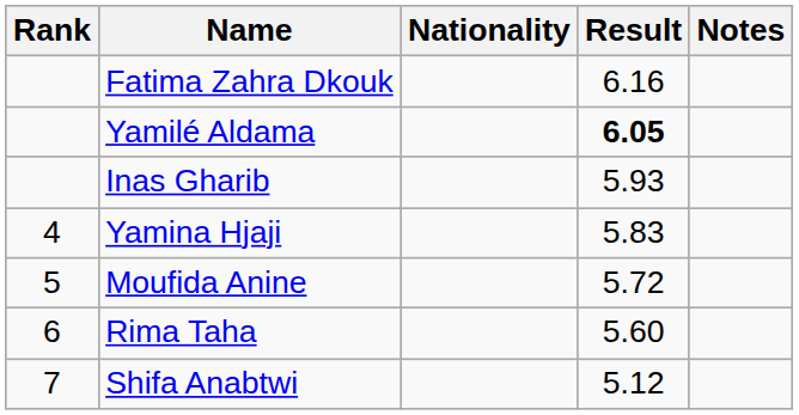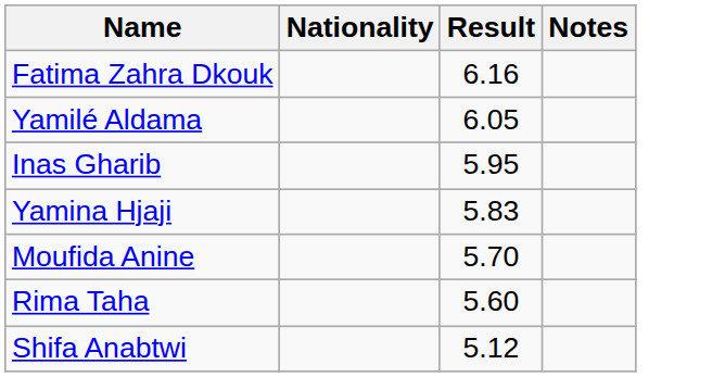 <table class="wikitable sortable" style="text-align:center">
 <tr>
-<th>Rank</th>
 <th>Name</th>
 <th>Nationality</th>
 <th>Result</th>
 <th>Notes</th>
 </tr>
 <tr>
-<td></td>
 <td align=left><a href='#'>Fatima Zahra Dkouk</a></td>
 <td align=left></td>
 <td>6.16</td>
 <td></td>
 </tr>
 <tr>
-<td></td>
 <td align=left><a href='#'>Yamilé Aldama</a></td>
 <td align=left></td>
-<td><strong>6.05</strong></td>
+<td>6.05</td>
 <td></td>
 </tr>
 <tr>
-<td></td>
 <td align=left><a href='#'>Inas Gharib</a></td>
 <td align=left></td>
-<td>5.93</td>
+<td>5.95</td>
 <td></td>
 </tr>
 <tr>
-<td>4</td>
 <td align=left><a href='#'>Yamina Hjaji</a></td>
 <td align=left></td>
 <td>5.83</td>
 <td></td>
 </tr>
 <tr>
-<td>5</td>
 <td align=left><a href='#'>Moufida Anine</a></td>
 <td align=left></td>
-<td>5.72</td>
+<td>5.70</td>
 <td></td>
 </tr>
 <tr>
-<td>6</td>
 <td align=left><a href='#'>Rima Taha</a></td>
 <td align=left></td>
 <td>5.60</td>
 <td></td>
 </tr>
 <tr>
-<td>7</td>
 <td align=left><a href='#'>Shifa Anabtwi</a></td>
 <td align=left></td>
 <td>5.12</td>
 <td></td>
 </tr>
 </table>
